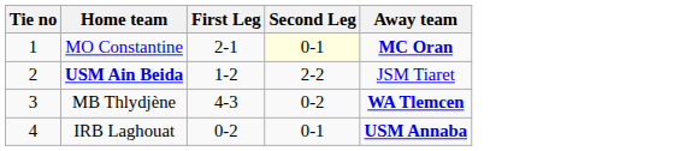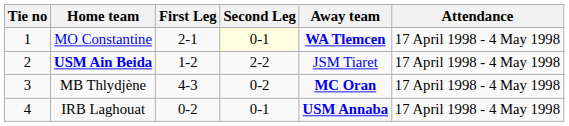 <table class="wikitable" style="text-align:center">
 <tr>
 <th>Tie no</th>
 <th>Home team</th>
 <th>First Leg</th>
 <th>Second Leg</th>
 <th>Away team</th>
+<th>Attendance</th>
 </tr>
 <tr>
 <td>1</td>
 <td><a href='#'>MO Constantine</a></td>
 <td>2-1</td>
 <td style="background: lightyellow;">0-1</td>
-<td><strong><a href='#'>MC Oran</a></strong></td>
+<td><strong><a href='#'>WA Tlemcen</a></strong></td>
+<td>17 April 1998 - 4 May 1998</td>
 </tr>
 <tr>
 <td>2</td>
 <td><strong><a href='#'>USM Ain Beida</a></strong></td>
 <td>1-2</td>
 <td>2-2</td>
 <td><a href='#'>JSM Tiaret</a></td>
+<td>17 April 1998 - 4 May 1998</td>
 </tr>
 <tr>
 <td>3</td>
 <td>MB Thlydjène</td>
 <td>4-3</td>
 <td>0-2</td>
-<td><strong><a href='#'>WA Tlemcen</a></strong></td>
+<td><strong><a href='#'>MC Oran</a></strong></td>
+<td>17 April 1998 - 4 May 1998</td>
 </tr>
 <tr>
 <td>4</td>
 <td>IRB Laghouat</td>
 <td>0-2</td>
 <td>0-1</td>
 <td><strong><a href='#'>USM Annaba</a></strong></td>
+<td>17 April 1998 - 4 May 1998</td>
 </tr>
 </table>
